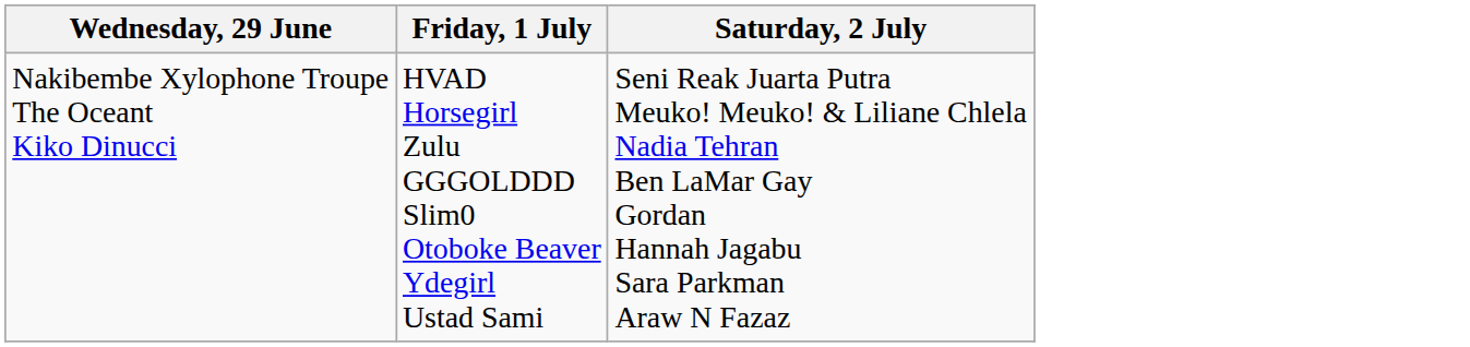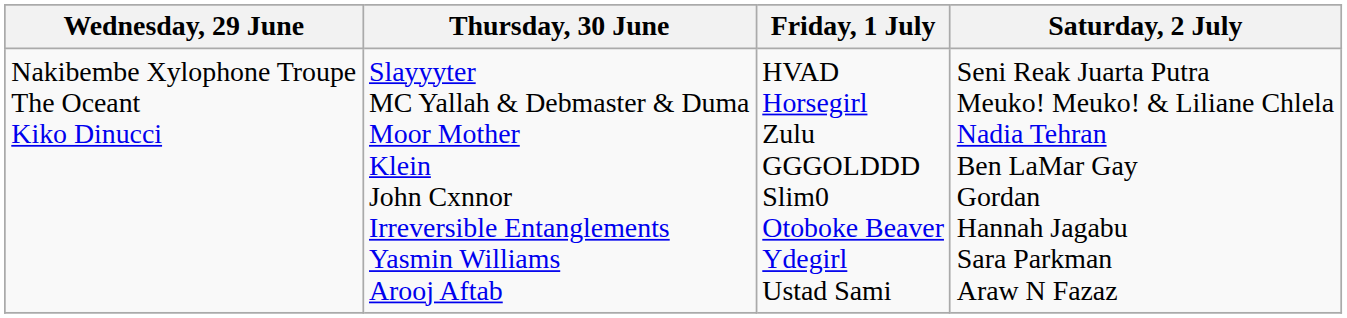 <table class="wikitable">
 <tr>
 <th>Wednesday, 29 June</th>
+<th>Thursday, 30 June</th>
 <th>Friday, 1 July</th>
 <th>Saturday, 2 July</th>
 </tr>
 <tr valign="top">
 <td>Nakibembe Xylophone Troupe<br>The Oceant<br><a href='#'>Kiko Dinucci</a></td>
+<td><a href='#'>Slayyyter</a><br>MC Yallah & Debmaster & Duma<br><a href='#'>Moor Mother</a><br><a href='#'>Klein</a><br>John Cxnnor<br><a href='#'>Irreversible Entanglements</a><br><a href='#'>Yasmin Williams</a><br><a href='#'>Arooj Aftab</a></td>
 <td>HVAD<br><a href='#'>Horsegirl</a><br>Zulu<br>GGGOLDDD<br>Slim0<br><a href='#'>Otoboke Beaver</a><br><a href='#'>Ydegirl</a><br>Ustad Sami</td>
 <td>Seni Reak Juarta Putra<br>Meuko! Meuko! & Liliane Chlela<br><a href='#'>Nadia Tehran</a><br>Ben LaMar Gay<br>Gordan<br>Hannah Jagabu<br>Sara Parkman<br>Araw N Fazaz</td>
 </tr>
 </table>
